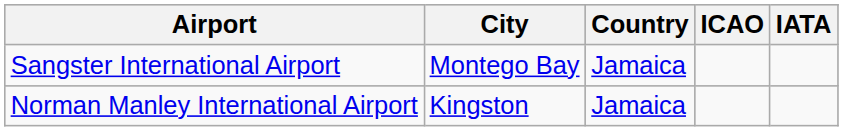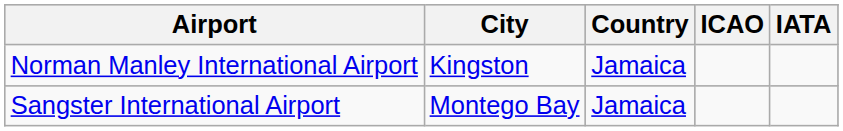 <table class="wikitable sortable">
 <tr>
 <th>Airport</th>
 <th>City</th>
 <th>Country</th>
 <th>ICAO</th>
 <th>IATA</th>
 </tr>
 <tr>
+<td><a href='#'>Norman Manley International Airport</a></td>
+<td><a href='#'>Kingston</a></td>
+<td><a href='#'>Jamaica</a></td>
+<td></td>
+<td></td>
+</tr>
+<tr>
 <td><a href='#'>Sangster International Airport</a></td>
 <td><a href='#'>Montego Bay</a></td>
 <td><a href='#'>Jamaica</a></td>
 <td></td>
 <td></td>
 </tr>
-<tr>
-<td><a href='#'>Norman Manley International Airport</a></td>
-<td><a href='#'>Kingston</a></td>
-<td><a href='#'>Jamaica</a></td>
-<td></td>
-<td></td>
-</tr>
 </table>
